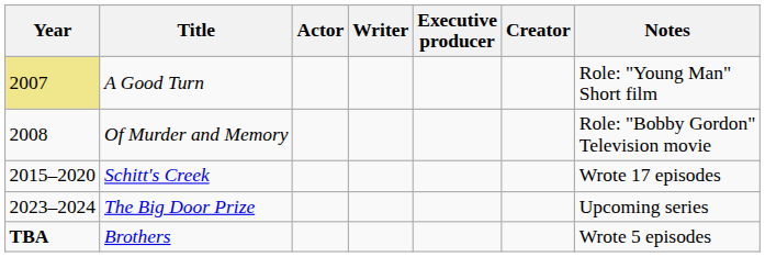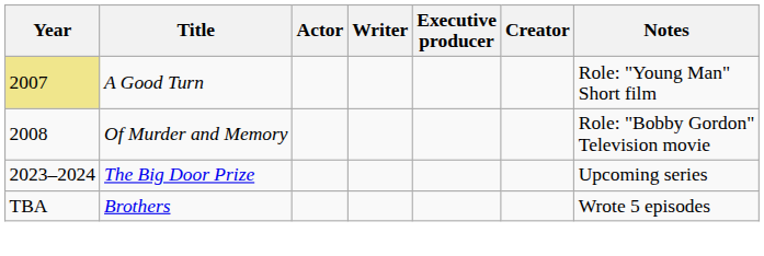 <table class="wikitable sortable" style="text-align:left">
 <tr>
 <th>Year</th>
 <th>Title</th>
 <th>Actor</th>
 <th>Writer</th>
 <th>Executive<br>producer</th>
 <th>Creator</th>
 <th>Notes</th>
 </tr>
 <tr>
 <td style="background: khaki;">2007</td>
 <td><em>A Good Turn</em></td>
 <td></td>
 <td></td>
 <td></td>
 <td></td>
 <td>Role: "Young Man"<br>Short film</td>
 </tr>
 <tr>
 <td>2008</td>
 <td><em>Of Murder and Memory</em></td>
 <td></td>
 <td></td>
 <td></td>
 <td></td>
 <td>Role: "Bobby Gordon"<br>Television movie</td>
 </tr>
 <tr>
-<td>2015–2020</td>
-<td><em><a href='#'>Schitt's Creek</a></em></td>
-<td></td>
-<td></td>
-<td></td>
-<td></td>
-<td>Wrote 17 episodes</td>
-</tr>
-<tr>
 <td>2023–2024</td>
 <td><em><a href='#'>The Big Door Prize</a></em></td>
 <td></td>
 <td></td>
 <td></td>
 <td></td>
 <td>Upcoming series</td>
 </tr>
 <tr>
-<td><strong>TBA</strong></td>
+<td>TBA</td>
 <td><em><a href='#'>Brothers</a></em></td>
 <td></td>
 <td></td>
 <td></td>
 <td></td>
 <td>Wrote 5 episodes</td>
 </tr>
 </table>
